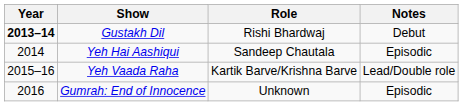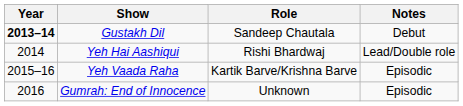 <table class="wikitable" style="text-align:center;">
 <tr>
 <th>Year</th>
 <th>Show</th>
 <th>Role</th>
 <th>Notes</th>
 </tr>
 <tr>
 <td><strong>2013–14</strong></td>
 <td><em><a href='#'>Gustakh Dil</a></em></td>
-<td>Rishi Bhardwaj</td>
+<td>Sandeep Chautala</td>
 <td>Debut </td>
 </tr>
 <tr>
 <td>2014</td>
 <td><em><a href='#'>Yeh Hai Aashiqui</a></em></td>
-<td>Sandeep Chautala</td>
-<td>Episodic </td>
+<td>Rishi Bhardwaj</td>
+<td>Lead/Double role</td>
 </tr>
 <tr>
 <td>2015–16</td>
 <td><em><a href='#'>Yeh Vaada Raha</a></em></td>
 <td>Kartik Barve/Krishna Barve</td>
-<td>Lead/Double role</td>
+<td>Episodic </td>
 </tr>
 <tr>
 <td>2016</td>
 <td><em><a href='#'>Gumrah: End of Innocence</a></em></td>
 <td>Unknown</td>
 <td>Episodic </td>
 </tr>
 </table>
